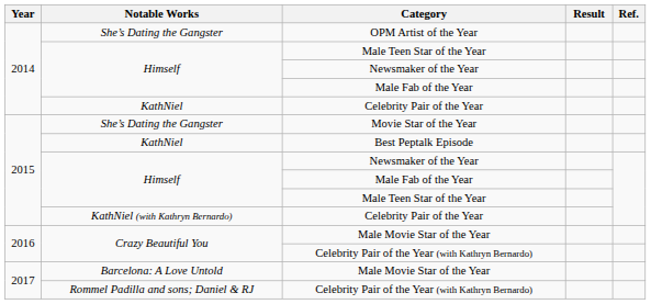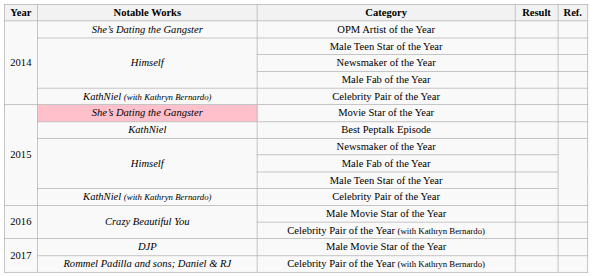 <table class="wikitable" style="text-align:center" width=70%>
 <tr>
 <th>Year</th>
 <th>Notable Works</th>
 <th>Category</th>
 <th>Result</th>
 <th>Ref.</th>
 </tr>
 <tr>
 <td rowspan=5>2014</td>
 <td><em>She’s Dating the Gangster</em></td>
 <td>OPM Artist of the Year</td>
 <td></td>
 <td></td>
 </tr>
 <tr>
 <td rowspan="3"><em>Himself</em></td>
 <td>Male Teen Star of the Year</td>
 <td></td>
 <td></td>
 </tr>
 <tr>
 <td>Newsmaker of the Year</td>
 <td></td>
 <td></td>
 </tr>
 <tr>
 <td>Male Fab of the Year</td>
 <td></td>
 <td></td>
 </tr>
 <tr>
-<td><em>KathNiel</em></td>
+<td><em>KathNiel <small>(with Kathryn Bernardo)</small></em></td>
 <td>Celebrity Pair of the Year</td>
 <td></td>
 <td></td>
 </tr>
 <tr>
 <td rowspan=6>2015</td>
-<td><em>She’s Dating the Gangster</em></td>
+<td style="background: pink;"><em>She’s Dating the Gangster</em></td>
 <td>Movie Star of the Year</td>
 <td></td>
 <td></td>
 </tr>
 <tr>
 <td><em>KathNiel</em></td>
 <td>Best Peptalk Episode</td>
 <td></td>
 <td></td>
 </tr>
 <tr>
 <td rowspan="3"><em>Himself</em></td>
 <td>Newsmaker of the Year</td>
 <td></td>
 <td rowspan=4></td>
 </tr>
 <tr>
 <td>Male Fab of the Year</td>
 <td></td>
 </tr>
 <tr>
 <td>Male Teen Star of the Year</td>
 <td></td>
 </tr>
 <tr>
 <td><em>KathNiel <small>(with Kathryn Bernardo)</small></em></td>
 <td>Celebrity Pair of the Year</td>
 <td></td>
 </tr>
 <tr>
 <td rowspan="2">2016</td>
 <td rowspan="2"><em>Crazy Beautiful You</em></td>
 <td>Male Movie Star of the Year</td>
 <td></td>
 <td></td>
 </tr>
 <tr>
 <td>Celebrity Pair of the Year <small>(with Kathryn Bernardo)</small></td>
 <td></td>
 <td></td>
 </tr>
 <tr>
 <td rowspan="2">2017</td>
-<td><em>Barcelona: A Love Untold</em></td>
+<td><em>DJP</em></td>
 <td>Male Movie Star of the Year</td>
 <td></td>
 <td></td>
 </tr>
 <tr>
 <td><em>Rommel Padilla and sons; Daniel & RJ</em></td>
 <td>Celebrity Pair of the Year <small>(with Kathryn Bernardo)</small></td>
 <td></td>
 <td></td>
 </tr>
 </table>
